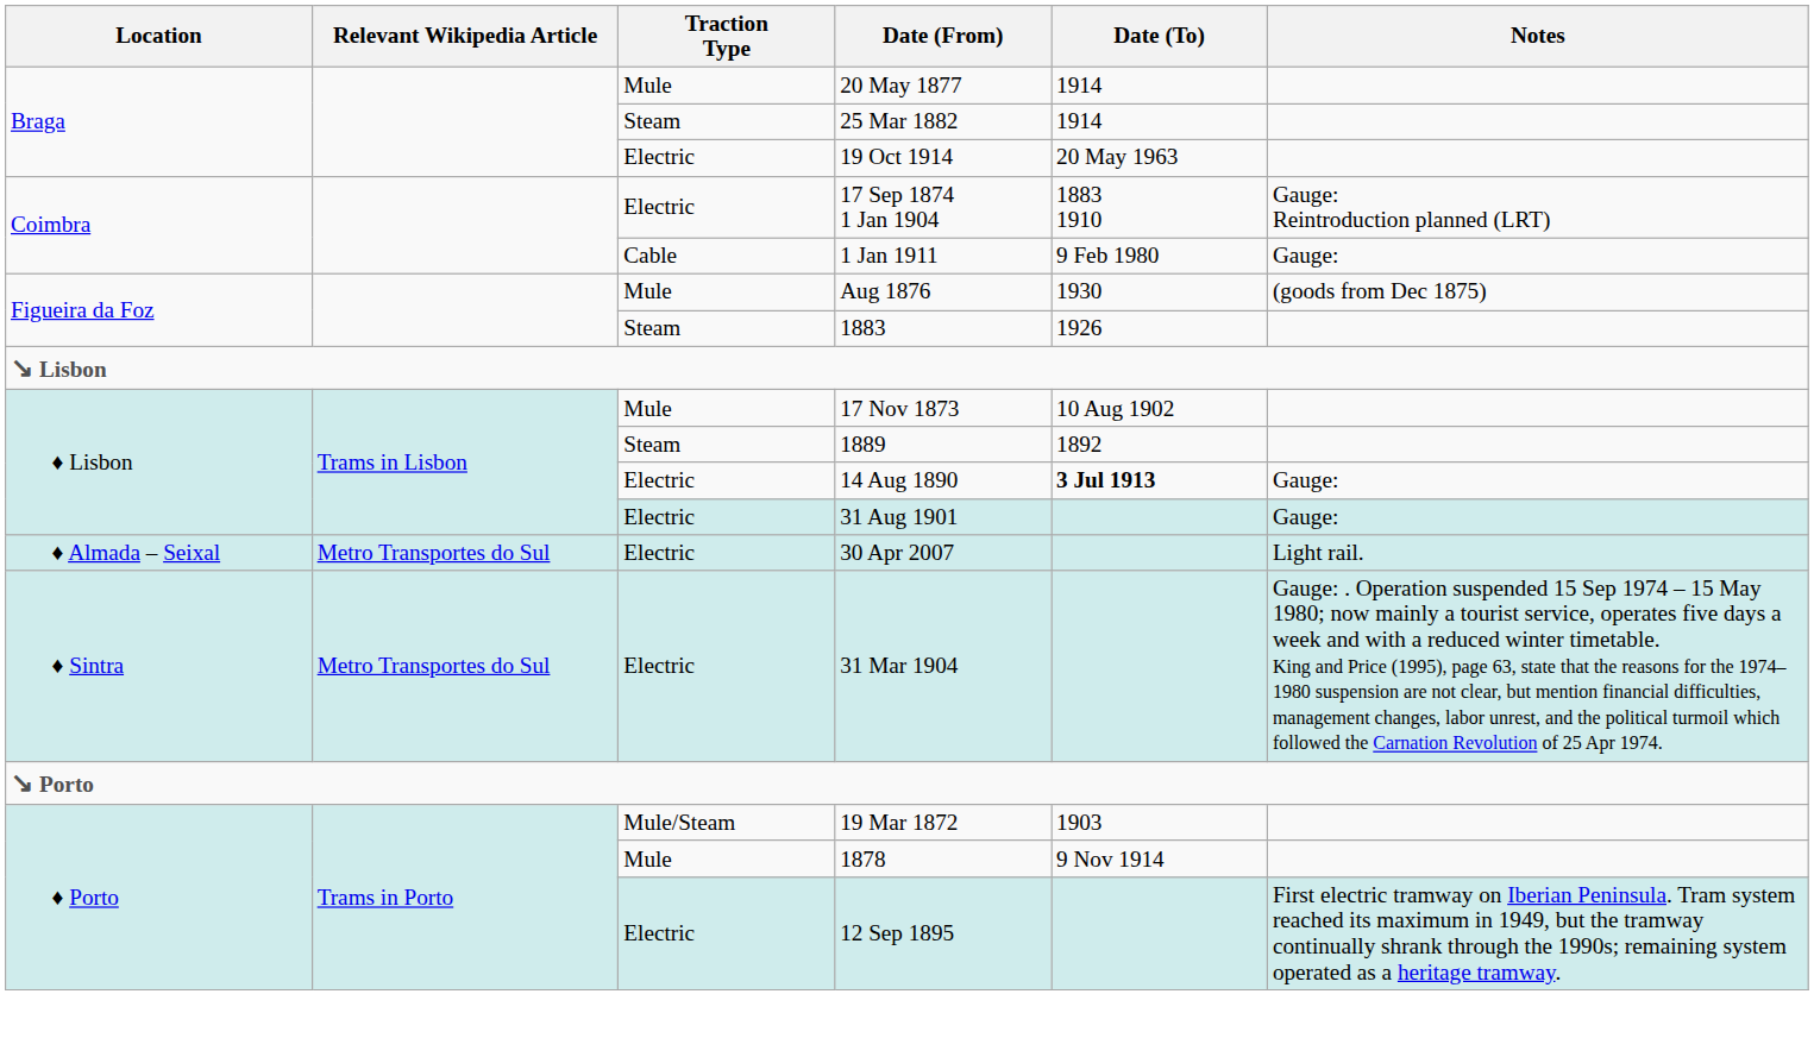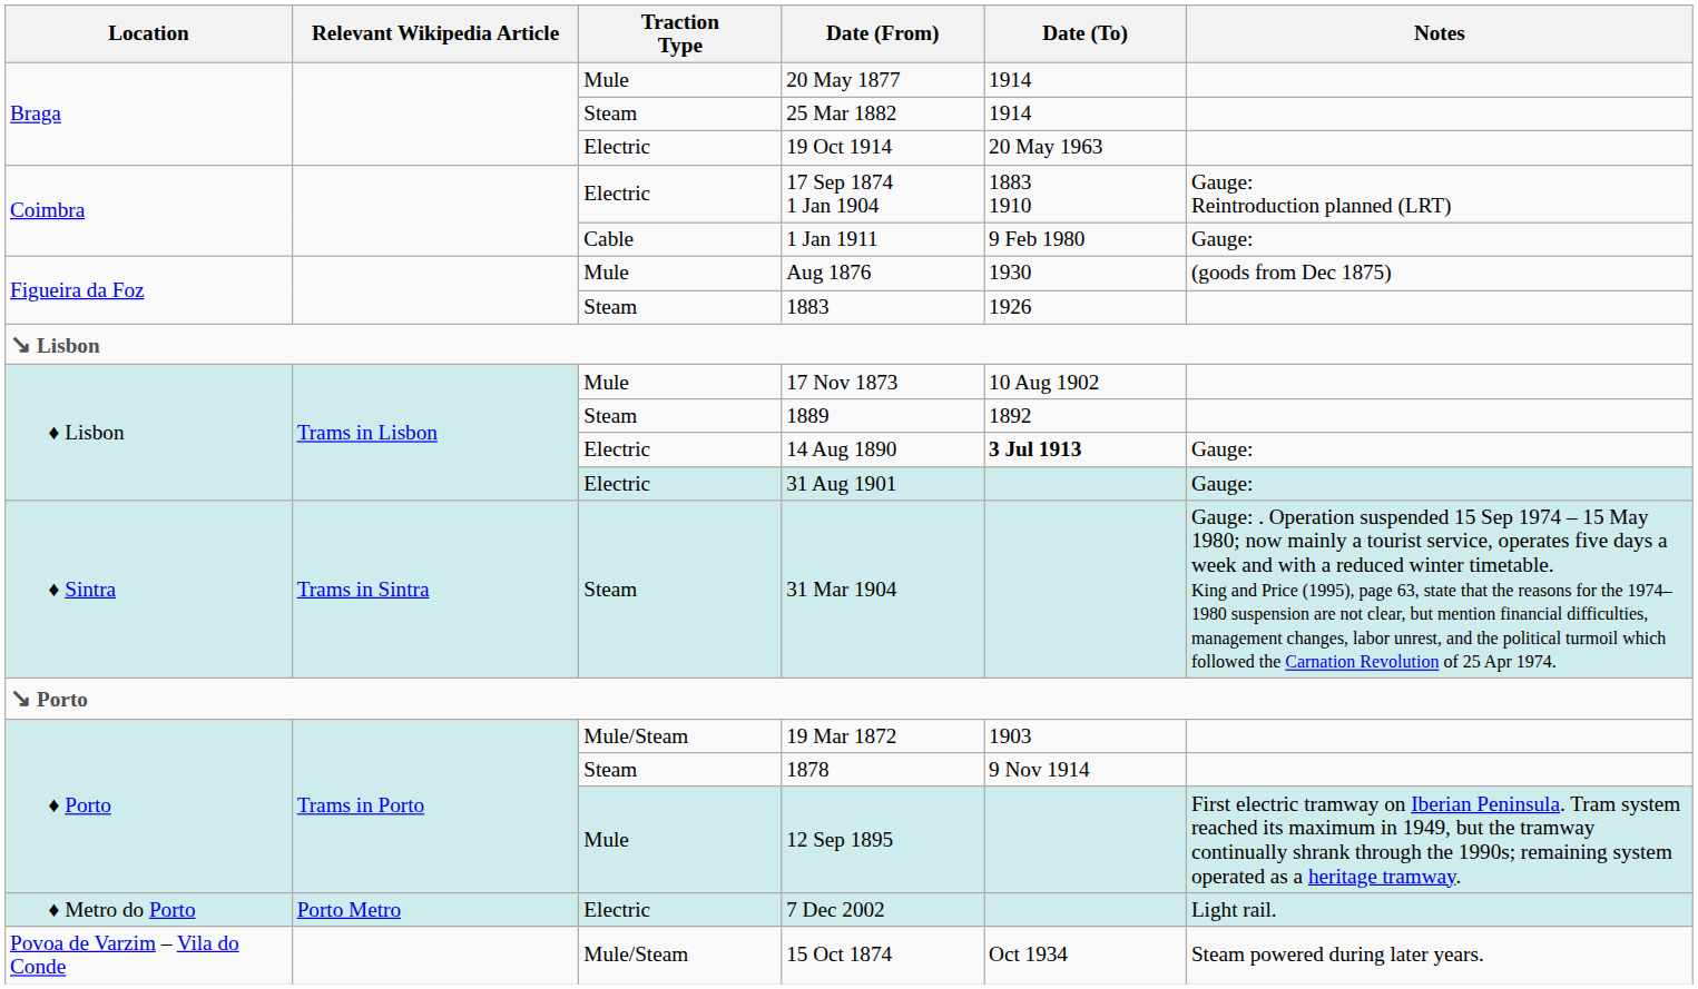 <table class="wikitable" style="width:100%;">
 <tr>
 <th style="width:17%;">Location</th>
 <th style="width:17%;">Relevant Wikipedia Article</th>
 <th style="width:12%;">Traction<br>Type</th>
 <th style="width:12%;">Date (From)</th>
 <th style="width:12%;">Date (To)</th>
 <th style="width:30%;">Notes</th>
 </tr>
 <tr>
 <td rowspan="3"><a href='#'>Braga</a></td>
 <td rowspan="3"> </td>
 <td>Mule</td>
 <td>20 May 1877</td>
 <td>1914</td>
 <td> </td>
 </tr>
 <tr>
 <td>Steam</td>
 <td>25 Mar 1882</td>
 <td>1914</td>
 <td> </td>
 </tr>
 <tr>
 <td>Electric</td>
 <td>19 Oct 1914</td>
 <td>20 May 1963</td>
 <td> </td>
 </tr>
 <tr>
 <td rowspan="2"><a href='#'>Coimbra</a></td>
 <td rowspan="2"> </td>
 <td>Electric</td>
 <td>17 Sep 1874<br>1 Jan 1904</td>
 <td>1883<br>1910</td>
 <td>Gauge: <br>Reintroduction planned (LRT)</td>
 </tr>
 <tr>
 <td>Cable</td>
 <td>1 Jan 1911</td>
 <td>9 Feb 1980</td>
 <td>Gauge: </td>
 </tr>
 <tr>
 <td rowspan="2"><a href='#'>Figueira da Foz</a></td>
 <td rowspan="2"> </td>
 <td>Mule</td>
 <td>Aug 1876</td>
 <td>1930</td>
 <td>(goods from Dec 1875)</td>
 </tr>
 <tr>
 <td>Steam</td>
 <td>1883</td>
 <td>1926</td>
 <td> </td>
 </tr>
 <tr>
 <td style="color:#505050;" colspan=6><strong><big>↘</big> Lisbon</strong></td>
 </tr>
 <tr>
 <td style="background:#CFECEC; padding-left: 2em;" rowspan=4>♦ Lisbon</td>
 <td style="background:#CFECEC;" rowspan="4"><a href='#'>Trams in Lisbon</a></td>
 <td>Mule</td>
 <td>17 Nov 1873</td>
 <td>10 Aug 1902</td>
 <td> </td>
 </tr>
 <tr>
 <td>Steam</td>
 <td>1889</td>
 <td>1892</td>
 <td> </td>
 </tr>
 <tr>
 <td>Electric</td>
 <td>14 Aug 1890</td>
 <td><strong>3 Jul 1913</strong></td>
 <td>Gauge: </td>
 </tr>
 <tr style="background:#CFECEC">
 <td>Electric</td>
 <td>31 Aug 1901</td>
 <td> </td>
 <td>Gauge: </td>
 </tr>
 <tr style="background:#CFECEC">
-<td style="padding-left: 2em;">♦ <a href='#'>Almada</a> – <a href='#'>Seixal</a></td>
-<td><a href='#'>Metro Transportes do Sul</a></td>
-<td>Electric</td>
-<td>30 Apr 2007</td>
-<td> </td>
-<td>Light rail.</td>
-</tr>
-<tr style="background:#CFECEC">
 <td style="padding-left: 2em;">♦ <a href='#'>Sintra</a></td>
-<td><a href='#'>Metro Transportes do Sul</a></td>
-<td>Electric</td>
+<td><a href='#'>Trams in Sintra</a></td>
+<td>Steam</td>
 <td>31 Mar 1904</td>
 <td> </td>
 <td>Gauge: . Operation suspended 15 Sep 1974 – 15 May 1980; now mainly a tourist service, operates five days a week and with a reduced winter timetable.<br><small>King and Price (1995), page 63, state that the reasons for the 1974–1980 suspension are not clear, but mention financial difficulties, management changes, labor unrest, and the political turmoil which followed the <a href='#'>Carnation Revolution</a> of 25 Apr 1974.</small></td>
 </tr>
 <tr>
 <td style="color:#505050;" colspan=6><strong><big>↘</big> Porto</strong></td>
 </tr>
 <tr>
 <td style="background:#CFECEC; padding-left: 2em;" rowspan=3>♦ <a href='#'>Porto</a></td>
 <td style="background:#CFECEC" rowspan="3"><a href='#'>Trams in Porto</a></td>
 <td>Mule/Steam</td>
 <td>19 Mar 1872</td>
 <td>1903</td>
 <td> </td>
 </tr>
 <tr>
-<td>Mule</td>
+<td>Steam</td>
 <td>1878</td>
 <td>9 Nov 1914</td>
 <td> </td>
 </tr>
 <tr style="background:#CFECEC">
-<td>Electric</td>
+<td>Mule</td>
 <td>12 Sep 1895</td>
 <td> </td>
 <td>First electric tramway on <a href='#'>Iberian Peninsula</a>. Tram system reached its maximum in 1949, but the tramway continually shrank through the 1990s; remaining system operated as a <a href='#'>heritage tramway</a>.</td>
 </tr>
+<tr style="background:#CFECEC">
+<td style="padding-left: 2em;">♦ Metro do <a href='#'>Porto</a></td>
+<td><a href='#'>Porto Metro</a></td>
+<td>Electric</td>
+<td>7 Dec 2002</td>
+<td> </td>
+<td>Light rail.</td>
+</tr>
+<tr>
+<td><a href='#'>Povoa de Varzim</a> – <a href='#'>Vila do Conde</a></td>
+<td> </td>
+<td>Mule/Steam</td>
+<td>15 Oct 1874</td>
+<td>Oct 1934</td>
+<td>Steam powered during later years.</td>
+</tr>
 </table>
